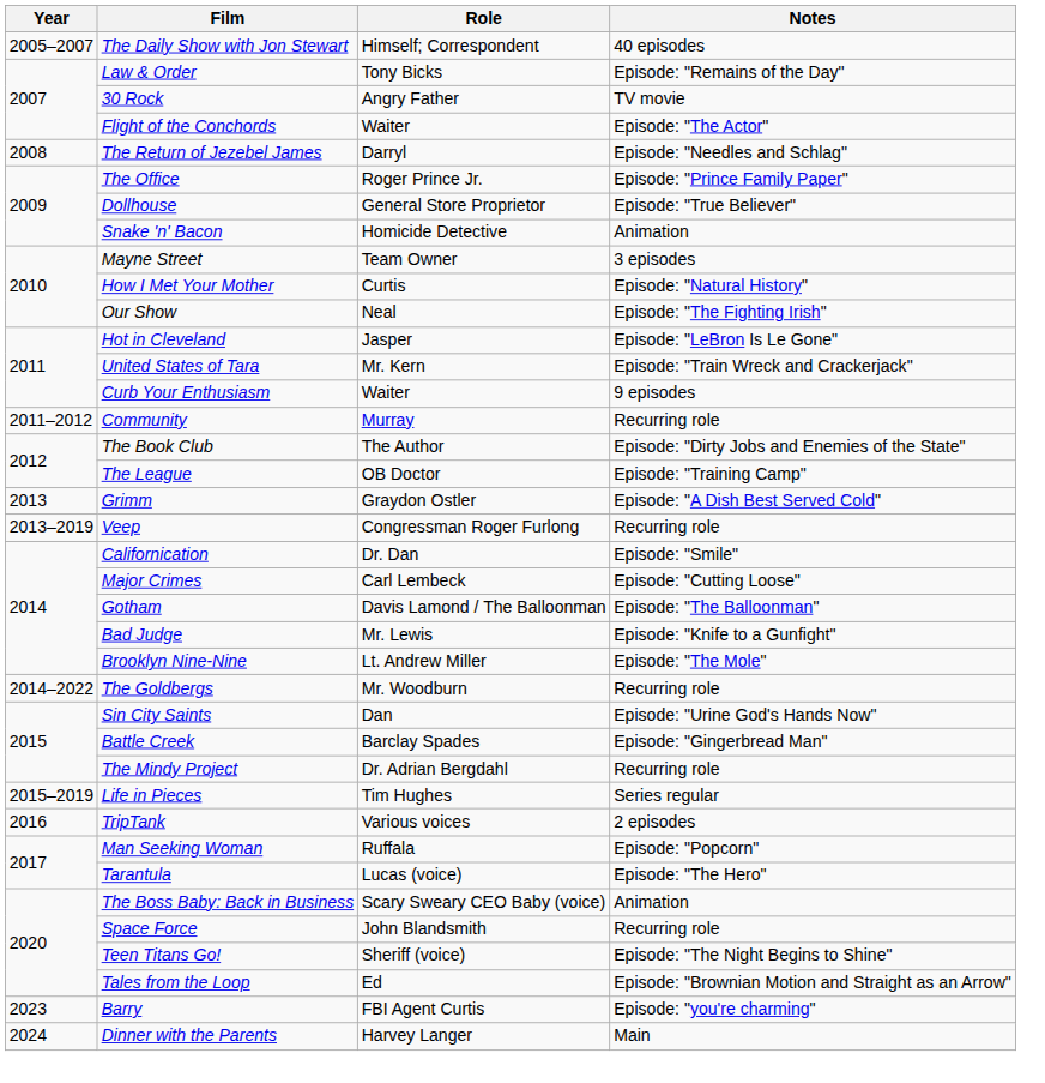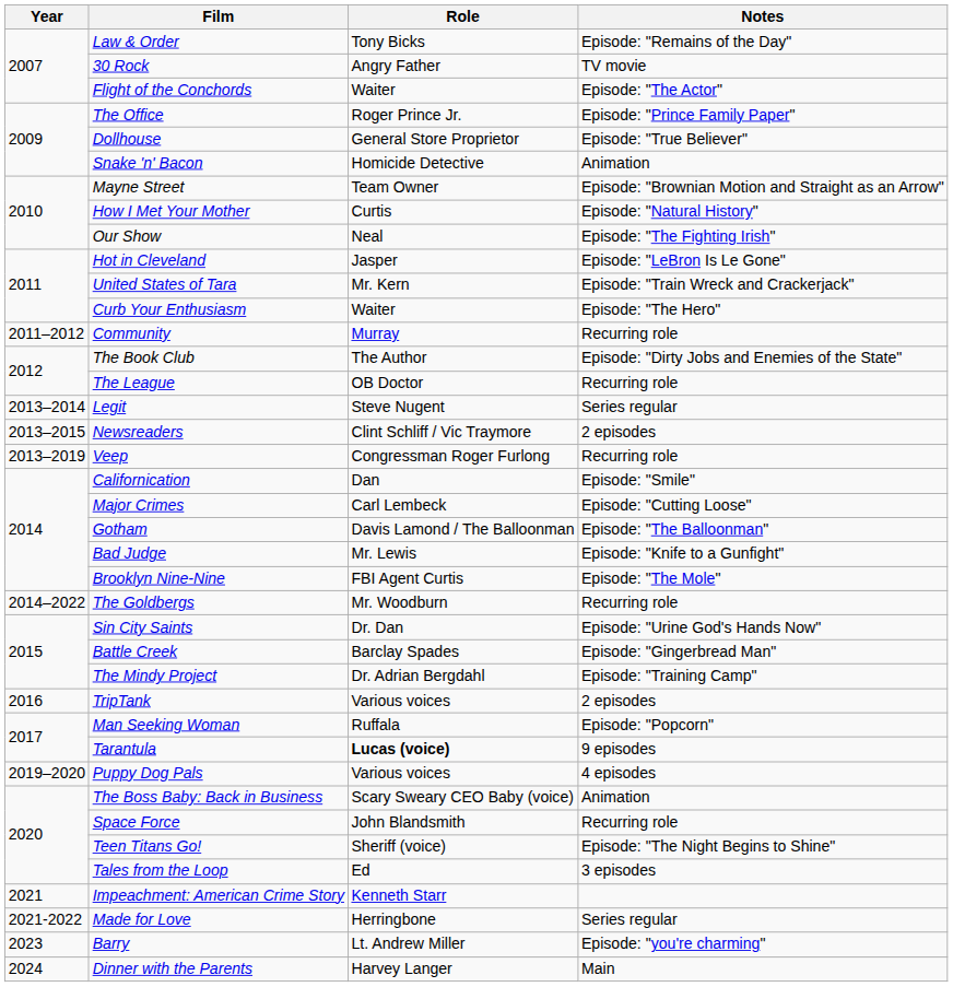 <table class="wikitable">
 <tr>
 <th>Year</th>
 <th>Film</th>
 <th>Role</th>
 <th>Notes</th>
-</tr>
-<tr>
-<td>2005–2007</td>
-<td><em><a href='#'>The Daily Show with Jon Stewart</a></em></td>
-<td>Himself; Correspondent</td>
-<td>40 episodes</td>
 </tr>
 <tr>
 <td rowspan="3">2007</td>
 <td><em><a href='#'>Law & Order</a></em></td>
 <td>Tony Bicks</td>
 <td>Episode: "Remains of the Day"</td>
 </tr>
 <tr>
 <td><em><a href='#'>30 Rock</a></em></td>
 <td>Angry Father</td>
 <td>TV movie</td>
 </tr>
 <tr>
 <td><em><a href='#'>Flight of the Conchords</a></em></td>
 <td>Waiter</td>
 <td>Episode: "<a href='#'>The Actor</a>"</td>
-</tr>
-<tr>
-<td>2008</td>
-<td><em><a href='#'>The Return of Jezebel James</a></em></td>
-<td>Darryl</td>
-<td>Episode: "Needles and Schlag"</td>
 </tr>
 <tr>
 <td rowspan="3">2009</td>
 <td><em><a href='#'>The Office</a></em></td>
 <td>Roger Prince Jr.</td>
 <td>Episode: "<a href='#'>Prince Family Paper</a>"</td>
 </tr>
 <tr>
 <td><em><a href='#'>Dollhouse</a></em></td>
 <td>General Store Proprietor</td>
 <td>Episode: "True Believer"</td>
 </tr>
 <tr>
 <td><em><a href='#'>Snake 'n' Bacon</a></em></td>
 <td>Homicide Detective</td>
 <td>Animation</td>
 </tr>
 <tr>
 <td rowspan="3">2010</td>
 <td><em>Mayne Street</em></td>
 <td>Team Owner</td>
-<td>3 episodes</td>
+<td>Episode: "Brownian Motion and Straight as an Arrow"</td>
 </tr>
 <tr>
 <td><em><a href='#'>How I Met Your Mother</a></em></td>
 <td>Curtis</td>
 <td>Episode: "<a href='#'>Natural History</a>"</td>
 </tr>
 <tr>
 <td><em>Our Show</em></td>
 <td>Neal</td>
 <td>Episode: "<a href='#'>The Fighting Irish</a>"</td>
 </tr>
 <tr>
 <td rowspan="3">2011</td>
 <td><em><a href='#'>Hot in Cleveland</a></em></td>
 <td>Jasper</td>
 <td>Episode: "<a href='#'>LeBron</a> Is Le Gone"</td>
 </tr>
 <tr>
 <td><em><a href='#'>United States of Tara</a></em></td>
 <td>Mr. Kern</td>
 <td>Episode: "Train Wreck and Crackerjack"</td>
 </tr>
 <tr>
 <td><em><a href='#'>Curb Your Enthusiasm</a></em></td>
 <td>Waiter</td>
-<td>9 episodes</td>
+<td>Episode: "The Hero"</td>
 </tr>
 <tr>
 <td>2011–2012</td>
 <td><em><a href='#'>Community</a></em></td>
 <td><a href='#'>Murray</a></td>
 <td>Recurring role</td>
 </tr>
 <tr>
 <td rowspan="2">2012</td>
 <td><em>The Book Club</em></td>
 <td>The Author</td>
 <td>Episode: "Dirty Jobs and Enemies of the State"</td>
 </tr>
 <tr>
 <td><em><a href='#'>The League</a></em></td>
 <td>OB Doctor</td>
-<td>Episode: "Training Camp"</td>
+<td>Recurring role</td>
 </tr>
 <tr>
-<td>2013</td>
-<td><em><a href='#'>Grimm</a></em></td>
-<td>Graydon Ostler</td>
-<td>Episode: "<a href='#'>A Dish Best Served Cold</a>"</td>
+<td>2013–2014</td>
+<td><em><a href='#'>Legit</a></em></td>
+<td>Steve Nugent</td>
+<td>Series regular</td>
+</tr>
+<tr>
+<td>2013–2015</td>
+<td><em><a href='#'>Newsreaders</a></em></td>
+<td>Clint Schliff / Vic Traymore</td>
+<td>2 episodes</td>
 </tr>
 <tr>
 <td>2013–2019</td>
 <td><em><a href='#'>Veep</a></em></td>
 <td>Congressman Roger Furlong</td>
 <td>Recurring role</td>
 </tr>
 <tr>
 <td rowspan="5">2014</td>
 <td><em><a href='#'>Californication</a></em></td>
-<td>Dr. Dan</td>
+<td>Dan</td>
 <td>Episode: "Smile"</td>
 </tr>
 <tr>
 <td><em><a href='#'>Major Crimes</a></em></td>
 <td>Carl Lembeck</td>
 <td>Episode: "Cutting Loose"</td>
 </tr>
 <tr>
 <td><em><a href='#'>Gotham</a></em></td>
 <td>Davis Lamond / The Balloonman</td>
 <td>Episode: "<a href='#'>The Balloonman</a>"</td>
 </tr>
 <tr>
 <td><em><a href='#'>Bad Judge</a></em></td>
 <td>Mr. Lewis</td>
 <td>Episode: "Knife to a Gunfight"</td>
 </tr>
 <tr>
 <td><em><a href='#'>Brooklyn Nine-Nine</a></em></td>
-<td>Lt. Andrew Miller</td>
+<td>FBI Agent Curtis</td>
 <td>Episode: "<a href='#'>The Mole</a>"</td>
 </tr>
 <tr>
 <td>2014–2022</td>
 <td><em><a href='#'>The Goldbergs</a></em></td>
 <td>Mr. Woodburn</td>
 <td>Recurring role</td>
 </tr>
 <tr>
 <td rowspan="3">2015</td>
 <td><em><a href='#'>Sin City Saints</a></em></td>
-<td>Dan</td>
+<td>Dr. Dan</td>
 <td>Episode: "Urine God's Hands Now"</td>
 </tr>
 <tr>
 <td><em><a href='#'>Battle Creek</a></em></td>
 <td>Barclay Spades</td>
 <td>Episode: "Gingerbread Man"</td>
 </tr>
 <tr>
 <td><em><a href='#'>The Mindy Project</a></em></td>
 <td>Dr. Adrian Bergdahl</td>
-<td>Recurring role</td>
-</tr>
-<tr>
-<td>2015–2019</td>
-<td><em><a href='#'>Life in Pieces</a></em></td>
-<td>Tim Hughes</td>
-<td>Series regular</td>
+<td>Episode: "Training Camp"</td>
 </tr>
 <tr>
 <td>2016</td>
 <td><em><a href='#'>TripTank</a></em></td>
 <td>Various voices</td>
 <td>2 episodes</td>
 </tr>
 <tr>
 <td rowspan="2">2017</td>
 <td><em><a href='#'>Man Seeking Woman</a></em></td>
 <td>Ruffala</td>
 <td>Episode: "Popcorn"</td>
 </tr>
 <tr>
 <td><em><a href='#'>Tarantula</a></em></td>
-<td>Lucas (voice)</td>
-<td>Episode: "The Hero"</td>
+<td><strong>Lucas (voice)</strong></td>
+<td>9 episodes</td>
+</tr>
+<tr>
+<td>2019–2020</td>
+<td><em><a href='#'>Puppy Dog Pals</a></em></td>
+<td>Various voices</td>
+<td>4 episodes</td>
 </tr>
 <tr>
 <td rowspan="4">2020</td>
 <td><em><a href='#'>The Boss Baby: Back in Business</a></em></td>
 <td>Scary Sweary CEO Baby (voice)</td>
 <td>Animation</td>
 </tr>
 <tr>
 <td><em><a href='#'>Space Force</a></em></td>
 <td>John Blandsmith</td>
 <td>Recurring role</td>
 </tr>
 <tr>
 <td><em><a href='#'>Teen Titans Go!</a></em></td>
 <td>Sheriff (voice)</td>
 <td>Episode: "The Night Begins to Shine"</td>
 </tr>
 <tr>
 <td><em><a href='#'>Tales from the Loop</a></em></td>
 <td>Ed</td>
-<td>Episode: "Brownian Motion and Straight as an Arrow"</td>
+<td>3 episodes</td>
+</tr>
+<tr>
+<td>2021</td>
+<td><em><a href='#'>Impeachment: American Crime Story</a></em></td>
+<td><a href='#'>Kenneth Starr</a></td>
+<td></td>
+</tr>
+<tr>
+<td>2021-2022</td>
+<td><em><a href='#'>Made for Love</a></em></td>
+<td>Herringbone</td>
+<td>Series regular</td>
 </tr>
 <tr>
 <td>2023</td>
 <td><em><a href='#'>Barry</a></em></td>
-<td>FBI Agent Curtis</td>
+<td>Lt. Andrew Miller</td>
 <td>Episode: "<a href='#'>you're charming</a>"</td>
 </tr>
 <tr>
 <td>2024</td>
 <td><em><a href='#'>Dinner with the Parents</a></em></td>
 <td>Harvey Langer</td>
 <td>Main</td>
 </tr>
 </table>
